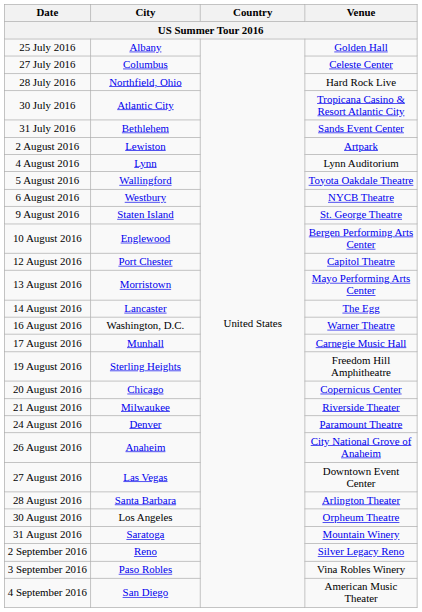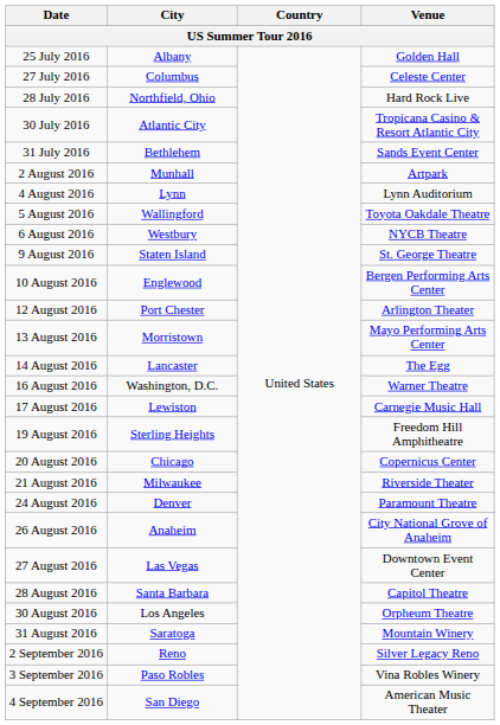 <table class="wikitable" style="text-align:center;">
 <tr>
 <th style="width:150px;">Date</th>
 <th style="width:200px;">City</th>
 <th style="width:200px;">Country</th>
 <th style="width:200px;">Venue</th>
 </tr>
 <tr>
 <th colspan="4">US Summer Tour 2016</th>
 </tr>
 <tr>
 <td>25 July 2016</td>
 <td><a href='#'>Albany</a></td>
 <td rowspan="28">United States</td>
 <td><a href='#'>Golden Hall</a></td>
 </tr>
 <tr>
 <td>27 July 2016</td>
 <td><a href='#'>Columbus</a></td>
 <td><a href='#'>Celeste Center</a></td>
 </tr>
 <tr>
 <td>28 July 2016</td>
 <td><a href='#'>Northfield, Ohio</a></td>
 <td>Hard Rock Live</td>
 </tr>
 <tr>
 <td>30 July 2016</td>
 <td><a href='#'>Atlantic City</a></td>
 <td><a href='#'>Tropicana Casino & Resort Atlantic City</a></td>
 </tr>
 <tr>
 <td>31 July 2016</td>
 <td><a href='#'>Bethlehem</a></td>
 <td><a href='#'>Sands Event Center</a></td>
 </tr>
 <tr>
 <td>2 August 2016</td>
-<td><a href='#'>Lewiston</a></td>
+<td><a href='#'>Munhall</a></td>
 <td><a href='#'>Artpark</a></td>
 </tr>
 <tr>
 <td>4 August 2016</td>
 <td><a href='#'>Lynn</a></td>
 <td>Lynn Auditorium</td>
 </tr>
 <tr>
 <td>5 August 2016</td>
 <td><a href='#'>Wallingford</a></td>
 <td><a href='#'>Toyota Oakdale Theatre</a></td>
 </tr>
 <tr>
 <td>6 August 2016</td>
 <td><a href='#'>Westbury</a></td>
 <td><a href='#'>NYCB Theatre</a></td>
 </tr>
 <tr>
 <td>9 August 2016</td>
 <td><a href='#'>Staten Island</a></td>
 <td><a href='#'>St. George Theatre</a></td>
 </tr>
 <tr>
 <td>10 August 2016</td>
 <td><a href='#'>Englewood</a></td>
 <td><a href='#'>Bergen Performing Arts Center</a></td>
 </tr>
 <tr>
 <td>12 August 2016</td>
 <td><a href='#'>Port Chester</a></td>
-<td><a href='#'>Capitol Theatre</a></td>
+<td><a href='#'>Arlington Theater</a></td>
 </tr>
 <tr>
 <td>13 August 2016</td>
 <td><a href='#'>Morristown</a></td>
 <td><a href='#'>Mayo Performing Arts Center</a></td>
 </tr>
 <tr>
 <td>14 August 2016</td>
 <td><a href='#'>Lancaster</a></td>
 <td><a href='#'>The Egg</a></td>
 </tr>
 <tr>
 <td>16 August 2016</td>
 <td>Washington, D.C.</td>
 <td><a href='#'>Warner Theatre</a></td>
 </tr>
 <tr>
 <td>17 August 2016</td>
-<td><a href='#'>Munhall</a></td>
+<td><a href='#'>Lewiston</a></td>
 <td><a href='#'>Carnegie Music Hall</a></td>
 </tr>
 <tr>
 <td>19 August 2016</td>
 <td><a href='#'>Sterling Heights</a></td>
 <td>Freedom Hill Amphitheatre</td>
 </tr>
 <tr>
 <td>20 August 2016</td>
 <td><a href='#'>Chicago</a></td>
 <td><a href='#'>Copernicus Center</a></td>
 </tr>
 <tr>
 <td>21 August 2016</td>
 <td><a href='#'>Milwaukee</a></td>
 <td><a href='#'>Riverside Theater</a></td>
 </tr>
 <tr>
 <td>24 August 2016</td>
 <td><a href='#'>Denver</a></td>
 <td><a href='#'>Paramount Theatre</a></td>
 </tr>
 <tr>
 <td>26 August 2016</td>
 <td><a href='#'>Anaheim</a></td>
 <td><a href='#'>City National Grove of Anaheim</a></td>
 </tr>
 <tr>
 <td>27 August 2016</td>
 <td><a href='#'>Las Vegas</a></td>
 <td>Downtown Event Center</td>
 </tr>
 <tr>
 <td>28 August 2016</td>
 <td><a href='#'>Santa Barbara</a></td>
-<td><a href='#'>Arlington Theater</a></td>
+<td><a href='#'>Capitol Theatre</a></td>
 </tr>
 <tr>
 <td>30 August 2016</td>
 <td>Los Angeles</td>
 <td><a href='#'>Orpheum Theatre</a></td>
 </tr>
 <tr>
 <td>31 August 2016</td>
 <td><a href='#'>Saratoga</a></td>
 <td><a href='#'>Mountain Winery</a></td>
 </tr>
 <tr>
 <td>2 September 2016</td>
 <td><a href='#'>Reno</a></td>
 <td><a href='#'>Silver Legacy Reno</a></td>
 </tr>
 <tr>
 <td>3 September 2016</td>
 <td><a href='#'>Paso Robles</a></td>
 <td>Vina Robles Winery</td>
 </tr>
 <tr>
 <td>4 September 2016</td>
 <td><a href='#'>San Diego</a></td>
 <td>American Music Theater</td>
 </tr>
 </table>
